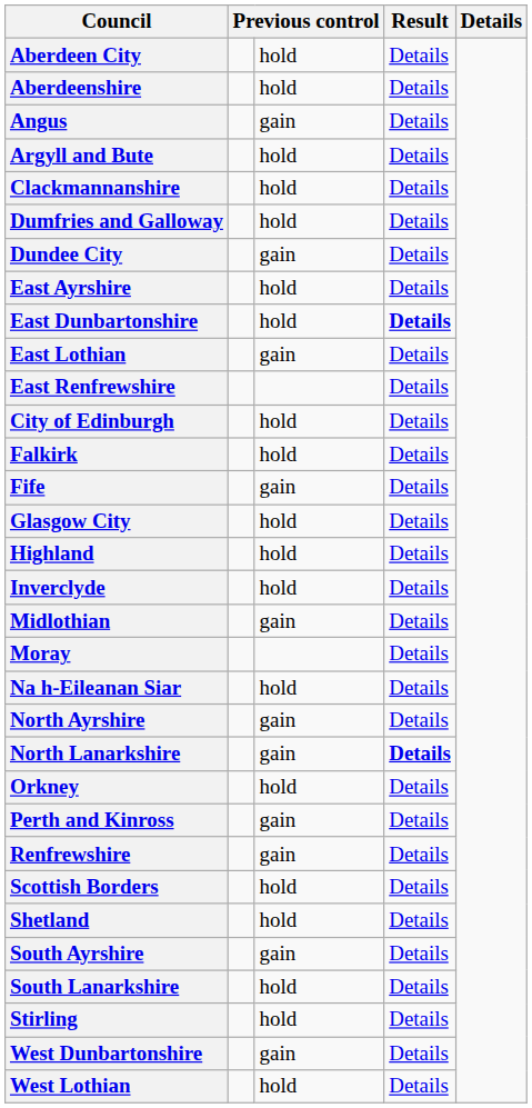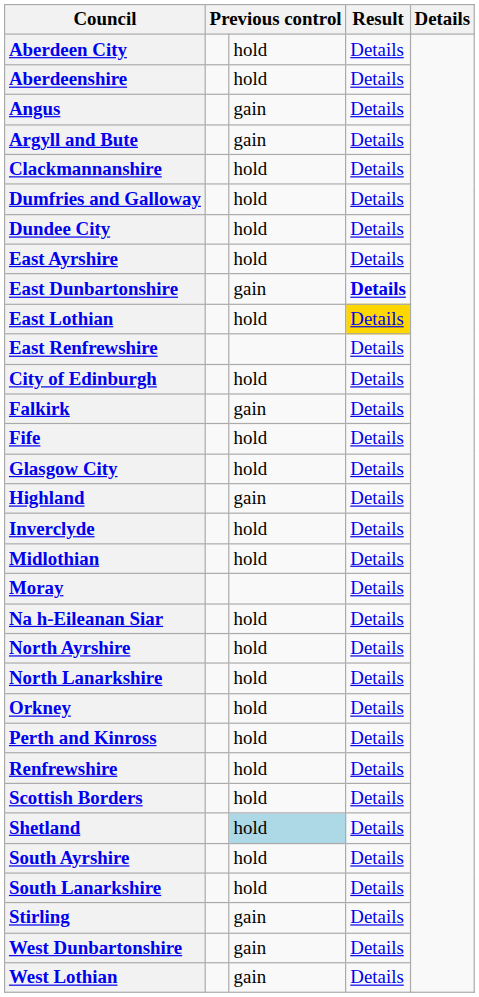 <table class="wikitable">
 <tr>
 <th scope="col">Council</th>
 <th scope="col" colspan="2">Previous control</th>
 <th scope="col" colspan="2">Result</th>
 <th scope="col" class="unsortable">Details</th>
 </tr>
 <tr>
 <th scope="row" style="text-align: left;"><a href='#'>Aberdeen City</a></th>
 <td></td>
 <td> hold</td>
 <td><a href='#'>Details</a></td>
 </tr>
 <tr>
 <th scope="row" style="text-align: left;"><a href='#'>Aberdeenshire</a></th>
 <td></td>
 <td> hold</td>
 <td><a href='#'>Details</a></td>
 </tr>
 <tr>
 <th scope="row" style="text-align: left;"><a href='#'>Angus</a></th>
 <td></td>
 <td> gain</td>
 <td><a href='#'>Details</a></td>
 </tr>
 <tr>
 <th scope="row" style="text-align: left;"><a href='#'>Argyll and Bute</a></th>
 <td></td>
-<td> hold</td>
+<td> gain</td>
 <td><a href='#'>Details</a></td>
 </tr>
 <tr>
 <th scope="row" style="text-align: left;"><a href='#'>Clackmannanshire</a></th>
 <td></td>
 <td> hold</td>
 <td><a href='#'>Details</a></td>
 </tr>
 <tr>
 <th scope="row" style="text-align: left;"><a href='#'>Dumfries and Galloway</a></th>
 <td></td>
 <td> hold</td>
 <td><a href='#'>Details</a></td>
 </tr>
 <tr>
 <th scope="row" style="text-align: left;"><a href='#'>Dundee City</a></th>
 <td></td>
-<td> gain</td>
+<td> hold</td>
 <td><a href='#'>Details</a></td>
 </tr>
 <tr>
 <th scope="row" style="text-align: left;"><a href='#'>East Ayrshire</a></th>
 <td></td>
 <td> hold</td>
 <td><a href='#'>Details</a></td>
 </tr>
 <tr>
 <th scope="row" style="text-align: left;"><a href='#'>East Dunbartonshire</a></th>
 <td></td>
-<td> hold</td>
+<td> gain</td>
 <td><strong><a href='#'>Details</a></strong></td>
 </tr>
 <tr>
 <th scope="row" style="text-align: left;"><a href='#'>East Lothian</a></th>
 <td></td>
-<td> gain</td>
-<td><a href='#'>Details</a></td>
+<td> hold</td>
+<td style="background: gold;"><a href='#'>Details</a></td>
 </tr>
 <tr>
 <th scope="row" style="text-align: left;"><a href='#'>East Renfrewshire</a></th>
 <td></td>
 <td></td>
 <td><a href='#'>Details</a></td>
 </tr>
 <tr>
 <th scope="row" style="text-align: left;"><a href='#'>City of Edinburgh</a></th>
 <td></td>
 <td> hold</td>
 <td><a href='#'>Details</a></td>
 </tr>
 <tr>
 <th scope="row" style="text-align: left;"><a href='#'>Falkirk</a></th>
 <td></td>
-<td> hold</td>
+<td> gain</td>
 <td><a href='#'>Details</a></td>
 </tr>
 <tr>
 <th scope="row" style="text-align: left;"><a href='#'>Fife</a></th>
 <td></td>
-<td> gain</td>
+<td> hold</td>
 <td><a href='#'>Details</a></td>
 </tr>
 <tr>
 <th scope="row" style="text-align: left;"><a href='#'>Glasgow City</a></th>
 <td></td>
 <td> hold</td>
 <td><a href='#'>Details</a></td>
 </tr>
 <tr>
 <th scope="row" style="text-align: left;"><a href='#'>Highland</a></th>
 <td></td>
-<td> hold </td>
+<td> gain</td>
 <td><a href='#'>Details</a></td>
 </tr>
 <tr>
 <th scope="row" style="text-align: left;"><a href='#'>Inverclyde</a></th>
 <td></td>
 <td> hold</td>
 <td><a href='#'>Details</a></td>
 </tr>
 <tr>
 <th scope="row" style="text-align: left;"><a href='#'>Midlothian</a></th>
 <td></td>
-<td> gain</td>
+<td> hold</td>
 <td><a href='#'>Details</a></td>
 </tr>
 <tr>
 <th scope="row" style="text-align: left;"><a href='#'>Moray</a></th>
 <td></td>
 <td></td>
 <td><a href='#'>Details</a></td>
 </tr>
 <tr>
 <th scope="row" style="text-align: left;"><a href='#'>Na h-Eileanan Siar</a></th>
 <td></td>
 <td> hold</td>
 <td><a href='#'>Details</a></td>
 </tr>
 <tr>
 <th scope="row" style="text-align: left;"><a href='#'>North Ayrshire</a></th>
 <td></td>
-<td> gain</td>
+<td> hold</td>
 <td><a href='#'>Details</a></td>
 </tr>
 <tr>
 <th scope="row" style="text-align: left;"><a href='#'>North Lanarkshire</a></th>
 <td></td>
-<td> gain</td>
-<td><strong><a href='#'>Details</a></strong></td>
+<td> hold</td>
+<td><a href='#'>Details</a></td>
 </tr>
 <tr>
 <th scope="row" style="text-align: left;"><a href='#'>Orkney</a></th>
 <td></td>
 <td> hold</td>
 <td><a href='#'>Details</a></td>
 </tr>
 <tr>
 <th scope="row" style="text-align: left;"><a href='#'>Perth and Kinross</a></th>
 <td></td>
-<td> gain</td>
+<td> hold</td>
 <td><a href='#'>Details</a></td>
 </tr>
 <tr>
 <th scope="row" style="text-align: left;"><a href='#'>Renfrewshire</a></th>
 <td></td>
-<td> gain</td>
+<td> hold </td>
 <td><a href='#'>Details</a></td>
 </tr>
 <tr>
 <th scope="row" style="text-align: left;"><a href='#'>Scottish Borders</a></th>
 <td></td>
 <td> hold</td>
 <td><a href='#'>Details</a></td>
 </tr>
 <tr>
 <th scope="row" style="text-align: left;"><a href='#'>Shetland</a></th>
 <td></td>
-<td> hold</td>
+<td style="background: lightblue;"> hold</td>
 <td><a href='#'>Details</a></td>
 </tr>
 <tr>
 <th scope="row" style="text-align: left;"><a href='#'>South Ayrshire</a></th>
 <td></td>
-<td> gain</td>
+<td> hold</td>
 <td><a href='#'>Details</a></td>
 </tr>
 <tr>
 <th scope="row" style="text-align: left;"><a href='#'>South Lanarkshire</a></th>
 <td></td>
 <td> hold</td>
 <td><a href='#'>Details</a></td>
 </tr>
 <tr>
 <th scope="row" style="text-align: left;"><a href='#'>Stirling</a></th>
 <td></td>
-<td> hold</td>
+<td> gain</td>
 <td><a href='#'>Details</a></td>
 </tr>
 <tr>
 <th scope="row" style="text-align: left;"><a href='#'>West Dunbartonshire</a></th>
 <td></td>
 <td> gain</td>
 <td><a href='#'>Details</a></td>
 </tr>
 <tr>
 <th scope="row" style="text-align: left;"><a href='#'>West Lothian</a></th>
 <td></td>
-<td> hold</td>
+<td> gain</td>
 <td><a href='#'>Details</a></td>
 </tr>
 </table>
